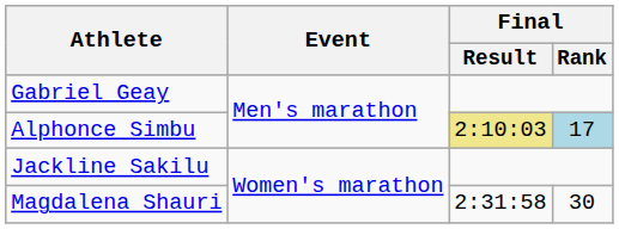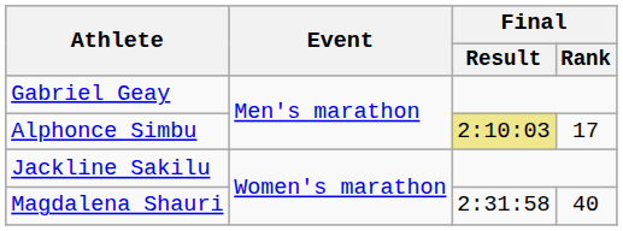 <table class="wikitable" style="font-size:90%">
 <tr>
 <th rowspan="2">Athlete</th>
 <th rowspan="2">Event</th>
 <th colspan="2">Final</th>
 </tr>
 <tr style="font-size:95%">
 <th>Result</th>
 <th>Rank</th>
 </tr>
 <tr align=center>
 <td align=left><a href='#'>Gabriel Geay</a></td>
 <td align=left rowspan=2><a href='#'>Men's marathon</a></td>
 <td colspan="2"></td>
 </tr>
 <tr align=center>
 <td align=left><a href='#'>Alphonce Simbu</a></td>
 <td style="background: khaki;">2:10:03</td>
-<td style="background: lightblue;">17</td>
+<td>17</td>
 </tr>
 <tr align=center>
 <td align=left><a href='#'>Jackline Sakilu</a></td>
 <td align=left rowspan=2><a href='#'>Women's marathon</a></td>
 <td colspan=2></td>
 </tr>
 <tr align=center>
 <td align=left><a href='#'>Magdalena Shauri</a></td>
 <td>2:31:58 <strong></strong></td>
-<td>30</td>
+<td>40</td>
 </tr>
 </table>
